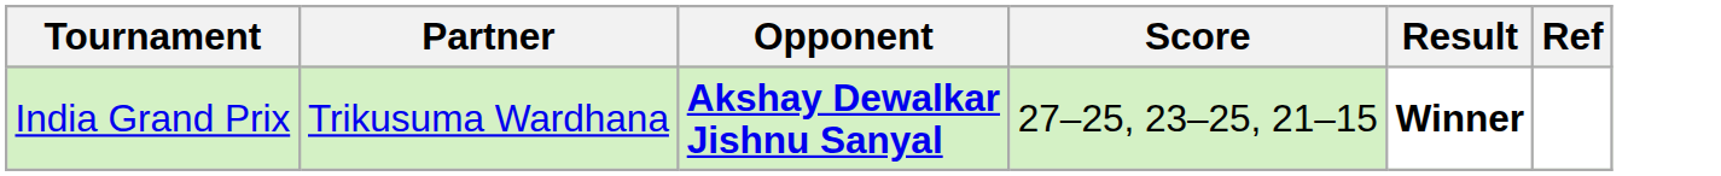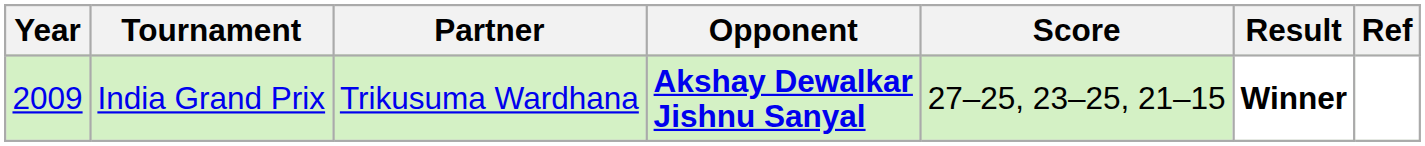 <table class="sortable wikitable" style="font-size: 90%;">
 <tr>
+<th>Year</th>
 <th>Tournament</th>
 <th>Partner</th>
 <th>Opponent</th>
 <th>Score</th>
 <th>Result</th>
 <th>Ref</th>
 </tr>
 <tr style="background:#D4F1C5">
+<td align="center"><a href='#'>2009</a></td>
 <td align="left"><a href='#'>India Grand Prix</a></td>
 <td align="left"> <a href='#'>Trikusuma Wardhana</a></td>
 <td align="left"><strong> <a href='#'>Akshay Dewalkar</a> <br>  <a href='#'>Jishnu Sanyal</a></strong></td>
 <td align="left">27–25, 23–25, 21–15</td>
 <td style="text-align:left; background:white"> <strong>Winner</strong></td>
 <td style="text-align:center; background:white"></td>
 </tr>
 </table>
